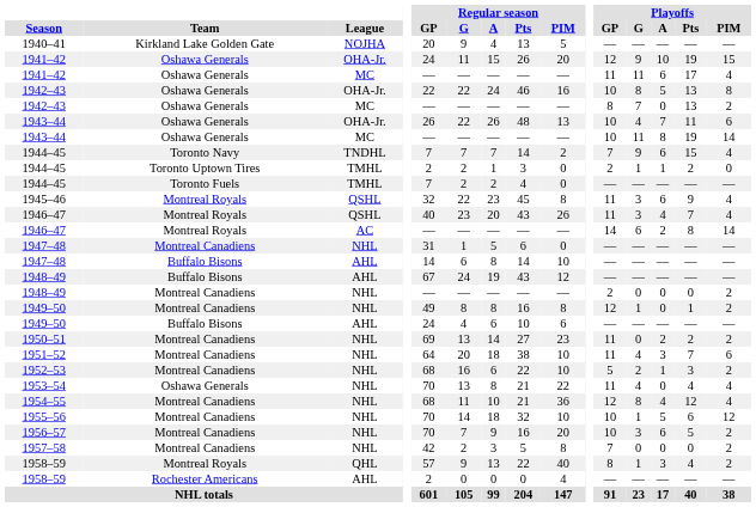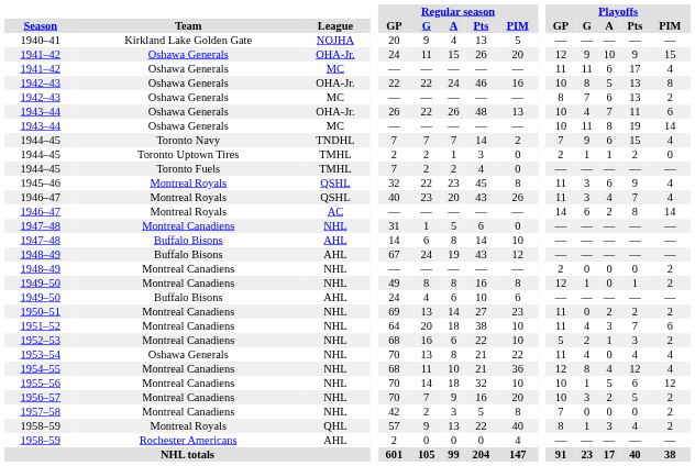 <table border="0" cellpadding="1" cellspacing="0" style="text-align:center; width:60em">
 <tr bgcolor="#e0e0e0">
 <th colspan="3" bgcolor="#ffffff"> </th>
 <th rowspan="99" bgcolor="#ffffff"> </th>
 <th colspan="5"><a href='#'>Regular season</a></th>
 <th rowspan="99" bgcolor="#ffffff"> </th>
 <th colspan="5"><a href='#'>Playoffs</a></th>
 </tr>
 <tr bgcolor="#e0e0e0">
 <th><a href='#'>Season</a></th>
 <th>Team</th>
 <th>League</th>
 <th>GP</th>
 <th><a href='#'>G</a></th>
 <th><a href='#'>A</a></th>
 <th><a href='#'>Pts</a></th>
 <th><a href='#'>PIM</a></th>
 <th>GP</th>
 <th>G</th>
 <th>A</th>
 <th>Pts</th>
 <th>PIM</th>
 </tr>
 <tr>
 <td>1940–41</td>
 <td>Kirkland Lake Golden Gate</td>
 <td><a href='#'>NOJHA</a></td>
 <td>20</td>
 <td>9</td>
 <td>4</td>
 <td>13</td>
 <td>5</td>
 <td>—</td>
 <td>—</td>
 <td>—</td>
 <td>—</td>
 <td>—</td>
 </tr>
 <tr bgcolor="#f0f0f0">
 <td><a href='#'>1941–42</a></td>
 <td><a href='#'>Oshawa Generals</a></td>
 <td><a href='#'>OHA-Jr.</a></td>
 <td>24</td>
 <td>11</td>
 <td>15</td>
 <td>26</td>
 <td>20</td>
 <td>12</td>
 <td>9</td>
 <td>10</td>
-<td>19</td>
+<td>9</td>
 <td>15</td>
 </tr>
 <tr>
 <td><a href='#'>1941–42</a></td>
 <td>Oshawa Generals</td>
 <td><a href='#'>MC</a></td>
 <td>—</td>
 <td>—</td>
 <td>—</td>
 <td>—</td>
 <td>—</td>
 <td>11</td>
 <td>11</td>
 <td>6</td>
 <td>17</td>
 <td>4</td>
 </tr>
 <tr bgcolor="#f0f0f0">
 <td><a href='#'>1942–43</a></td>
 <td>Oshawa Generals</td>
 <td>OHA-Jr.</td>
 <td>22</td>
 <td>22</td>
 <td>24</td>
 <td>46</td>
 <td>16</td>
 <td>10</td>
 <td>8</td>
 <td>5</td>
 <td>13</td>
 <td>8</td>
 </tr>
 <tr>
 <td><a href='#'>1942–43</a></td>
 <td>Oshawa Generals</td>
 <td>MC</td>
 <td>—</td>
 <td>—</td>
 <td>—</td>
 <td>—</td>
 <td>—</td>
 <td>8</td>
 <td>7</td>
-<td>0</td>
+<td>6</td>
 <td>13</td>
 <td>2</td>
 </tr>
 <tr bgcolor="#f0f0f0">
 <td><a href='#'>1943–44</a></td>
 <td>Oshawa Generals</td>
 <td>OHA-Jr.</td>
 <td>26</td>
 <td>22</td>
 <td>26</td>
 <td>48</td>
 <td>13</td>
 <td>10</td>
 <td>4</td>
 <td>7</td>
 <td>11</td>
 <td>6</td>
 </tr>
 <tr>
 <td><a href='#'>1943–44</a></td>
 <td>Oshawa Generals</td>
 <td>MC</td>
 <td>—</td>
 <td>—</td>
 <td>—</td>
 <td>—</td>
 <td>—</td>
 <td>10</td>
 <td>11</td>
 <td>8</td>
 <td>19</td>
 <td>14</td>
 </tr>
 <tr bgcolor="#f0f0f0">
 <td>1944–45</td>
 <td>Toronto Navy</td>
 <td>TNDHL</td>
 <td>7</td>
 <td>7</td>
 <td>7</td>
 <td>14</td>
 <td>2</td>
 <td>7</td>
 <td>9</td>
 <td>6</td>
 <td>15</td>
 <td>4</td>
 </tr>
 <tr>
 <td>1944–45</td>
 <td>Toronto Uptown Tires</td>
 <td>TMHL</td>
 <td>2</td>
 <td>2</td>
 <td>1</td>
 <td>3</td>
 <td>0</td>
 <td>2</td>
 <td>1</td>
 <td>1</td>
 <td>2</td>
 <td>0</td>
 </tr>
 <tr bgcolor="#f0f0f0">
 <td>1944–45</td>
 <td>Toronto Fuels</td>
 <td>TMHL</td>
 <td>7</td>
 <td>2</td>
 <td>2</td>
 <td>4</td>
 <td>0</td>
 <td>—</td>
 <td>—</td>
 <td>—</td>
 <td>—</td>
 <td>—</td>
 </tr>
 <tr>
 <td>1945–46</td>
 <td><a href='#'>Montreal Royals</a></td>
 <td><a href='#'>QSHL</a></td>
 <td>32</td>
 <td>22</td>
 <td>23</td>
 <td>45</td>
 <td>8</td>
 <td>11</td>
 <td>3</td>
 <td>6</td>
 <td>9</td>
 <td>4</td>
 </tr>
 <tr bgcolor="#f0f0f0">
 <td>1946–47</td>
 <td>Montreal Royals</td>
 <td>QSHL</td>
 <td>40</td>
 <td>23</td>
 <td>20</td>
 <td>43</td>
 <td>26</td>
 <td>11</td>
 <td>3</td>
 <td>4</td>
 <td>7</td>
 <td>4</td>
 </tr>
 <tr>
 <td><a href='#'>1946–47</a></td>
 <td>Montreal Royals</td>
 <td><a href='#'>AC</a></td>
 <td>—</td>
 <td>—</td>
 <td>—</td>
 <td>—</td>
 <td>—</td>
 <td>14</td>
 <td>6</td>
 <td>2</td>
 <td>8</td>
 <td>14</td>
 </tr>
 <tr bgcolor="#f0f0f0">
 <td><a href='#'>1947–48</a></td>
 <td><a href='#'>Montreal Canadiens</a></td>
 <td><a href='#'>NHL</a></td>
 <td>31</td>
 <td>1</td>
 <td>5</td>
 <td>6</td>
 <td>0</td>
 <td>—</td>
 <td>—</td>
 <td>—</td>
 <td>—</td>
 <td>—</td>
 </tr>
 <tr>
 <td><a href='#'>1947–48</a></td>
 <td><a href='#'>Buffalo Bisons</a></td>
 <td><a href='#'>AHL</a></td>
 <td>14</td>
 <td>6</td>
 <td>8</td>
 <td>14</td>
 <td>10</td>
 <td>—</td>
 <td>—</td>
 <td>—</td>
 <td>—</td>
 <td>—</td>
 </tr>
 <tr bgcolor="#f0f0f0">
 <td><a href='#'>1948–49</a></td>
 <td>Buffalo Bisons</td>
 <td>AHL</td>
 <td>67</td>
 <td>24</td>
 <td>19</td>
 <td>43</td>
 <td>12</td>
 <td>—</td>
 <td>—</td>
 <td>—</td>
 <td>—</td>
 <td>—</td>
 </tr>
 <tr>
 <td><a href='#'>1948–49</a></td>
 <td>Montreal Canadiens</td>
 <td>NHL</td>
 <td>—</td>
 <td>—</td>
 <td>—</td>
 <td>—</td>
 <td>—</td>
 <td>2</td>
 <td>0</td>
 <td>0</td>
 <td>0</td>
 <td>2</td>
 </tr>
 <tr bgcolor="#f0f0f0">
 <td><a href='#'>1949–50</a></td>
 <td>Montreal Canadiens</td>
 <td>NHL</td>
 <td>49</td>
 <td>8</td>
 <td>8</td>
 <td>16</td>
 <td>8</td>
 <td>12</td>
 <td>1</td>
 <td>0</td>
 <td>1</td>
 <td>2</td>
 </tr>
 <tr>
 <td><a href='#'>1949–50</a></td>
 <td>Buffalo Bisons</td>
 <td>AHL</td>
 <td>24</td>
 <td>4</td>
 <td>6</td>
 <td>10</td>
 <td>6</td>
 <td>—</td>
 <td>—</td>
 <td>—</td>
 <td>—</td>
 <td>—</td>
 </tr>
 <tr bgcolor="#f0f0f0">
 <td><a href='#'>1950–51</a></td>
 <td>Montreal Canadiens</td>
 <td>NHL</td>
 <td>69</td>
 <td>13</td>
 <td>14</td>
 <td>27</td>
 <td>23</td>
 <td>11</td>
 <td>0</td>
 <td>2</td>
 <td>2</td>
 <td>2</td>
 </tr>
 <tr>
 <td><a href='#'>1951–52</a></td>
 <td>Montreal Canadiens</td>
 <td>NHL</td>
 <td>64</td>
 <td>20</td>
 <td>18</td>
 <td>38</td>
 <td>10</td>
 <td>11</td>
 <td>4</td>
 <td>3</td>
 <td>7</td>
 <td>6</td>
 </tr>
 <tr bgcolor="#f0f0f0">
 <td><a href='#'>1952–53</a></td>
 <td>Montreal Canadiens</td>
 <td>NHL</td>
 <td>68</td>
 <td>16</td>
 <td>6</td>
 <td>22</td>
 <td>10</td>
 <td>5</td>
 <td>2</td>
 <td>1</td>
 <td>3</td>
 <td>2</td>
 </tr>
 <tr>
 <td><a href='#'>1953–54</a></td>
 <td>Oshawa Generals</td>
 <td>NHL</td>
 <td>70</td>
 <td>13</td>
 <td>8</td>
 <td>21</td>
 <td>22</td>
 <td>11</td>
 <td>4</td>
 <td>0</td>
 <td>4</td>
 <td>4</td>
 </tr>
 <tr bgcolor="#f0f0f0">
 <td><a href='#'>1954–55</a></td>
 <td>Montreal Canadiens</td>
 <td>NHL</td>
 <td>68</td>
 <td>11</td>
 <td>10</td>
 <td>21</td>
 <td>36</td>
 <td>12</td>
 <td>8</td>
 <td>4</td>
 <td>12</td>
 <td>4</td>
 </tr>
 <tr>
 <td><a href='#'>1955–56</a></td>
 <td>Montreal Canadiens</td>
 <td>NHL</td>
 <td>70</td>
 <td>14</td>
 <td>18</td>
 <td>32</td>
 <td>10</td>
 <td>10</td>
 <td>1</td>
 <td>5</td>
 <td>6</td>
 <td>12</td>
 </tr>
 <tr bgcolor="#f0f0f0">
 <td><a href='#'>1956–57</a></td>
 <td>Montreal Canadiens</td>
 <td>NHL</td>
 <td>70</td>
 <td>7</td>
 <td>9</td>
 <td>16</td>
 <td>20</td>
 <td>10</td>
 <td>3</td>
-<td>6</td>
+<td>2</td>
 <td>5</td>
 <td>2</td>
 </tr>
 <tr>
 <td><a href='#'>1957–58</a></td>
 <td>Montreal Canadiens</td>
 <td>NHL</td>
 <td>42</td>
 <td>2</td>
 <td>3</td>
 <td>5</td>
 <td>8</td>
 <td>7</td>
 <td>0</td>
 <td>0</td>
 <td>0</td>
 <td>2</td>
 </tr>
 <tr bgcolor="#f0f0f0">
 <td>1958–59</td>
 <td>Montreal Royals</td>
 <td>QHL</td>
 <td>57</td>
 <td>9</td>
 <td>13</td>
 <td>22</td>
 <td>40</td>
 <td>8</td>
 <td>1</td>
 <td>3</td>
 <td>4</td>
 <td>2</td>
 </tr>
 <tr>
 <td><a href='#'>1958–59</a></td>
 <td><a href='#'>Rochester Americans</a></td>
 <td>AHL</td>
 <td>2</td>
 <td>0</td>
 <td>0</td>
 <td>0</td>
 <td>4</td>
 <td>—</td>
 <td>—</td>
 <td>—</td>
 <td>—</td>
 <td>—</td>
 </tr>
 <tr bgcolor="#e0e0e0">
 <th colspan="3">NHL totals</th>
 <th>601</th>
 <th>105</th>
 <th>99</th>
 <th>204</th>
 <th>147</th>
 <th>91</th>
 <th>23</th>
 <th>17</th>
 <th>40</th>
 <th>38</th>
 </tr>
 </table>
